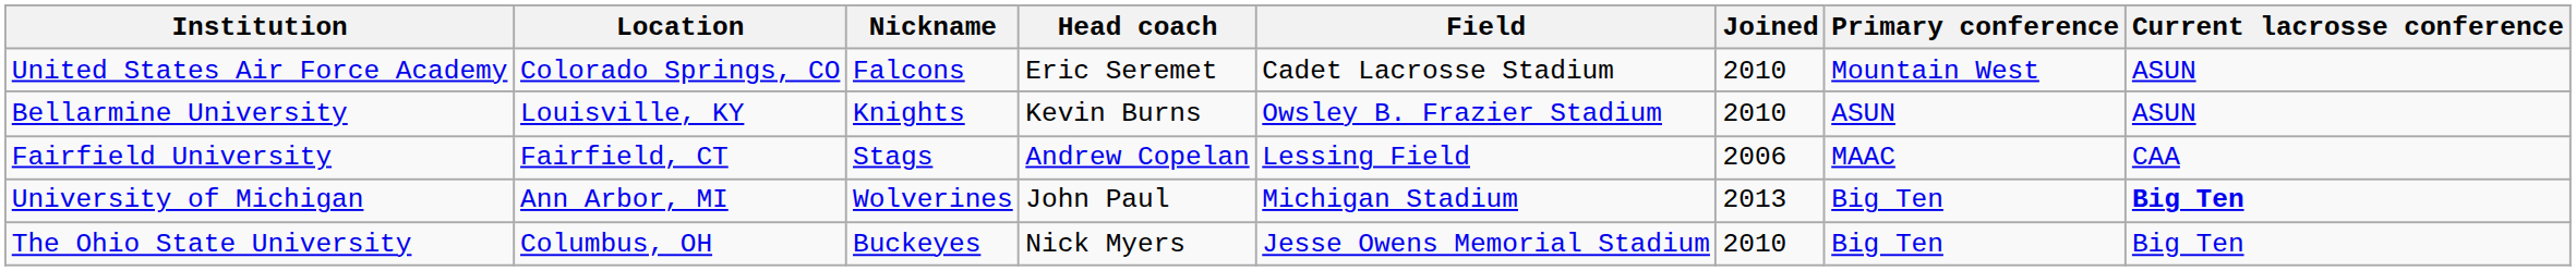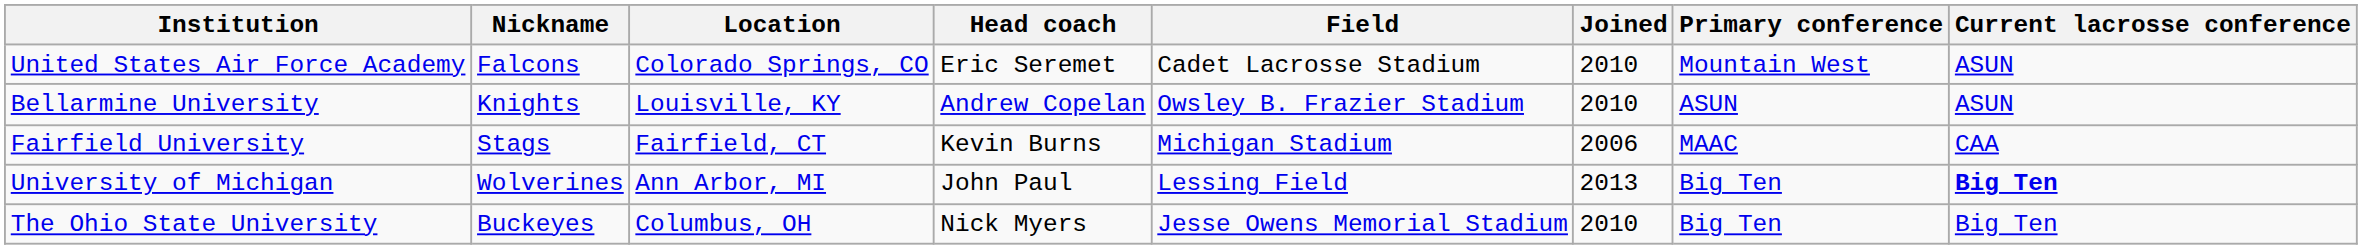 <table class= "wikitable">
 <tr>
 <th>Institution</th>
+<th>Nickname</th>
 <th>Location</th>
-<th>Nickname</th>
 <th>Head coach</th>
 <th>Field</th>
 <th>Joined</th>
 <th>Primary conference</th>
 <th>Current lacrosse conference</th>
 </tr>
 <tr>
 <td><a href='#'>United States Air Force Academy</a></td>
+<td><a href='#'>Falcons</a></td>
 <td><a href='#'>Colorado Springs, CO</a></td>
-<td><a href='#'>Falcons</a></td>
 <td>Eric Seremet</td>
 <td>Cadet Lacrosse Stadium</td>
 <td>2010</td>
 <td><a href='#'>Mountain West</a></td>
 <td><a href='#'>ASUN</a></td>
 </tr>
 <tr>
 <td><a href='#'>Bellarmine University</a></td>
+<td><a href='#'>Knights</a></td>
 <td><a href='#'>Louisville, KY</a></td>
-<td><a href='#'>Knights</a></td>
-<td>Kevin Burns</td>
+<td><a href='#'>Andrew Copelan</a></td>
 <td><a href='#'>Owsley B. Frazier Stadium</a></td>
 <td>2010</td>
 <td><a href='#'>ASUN</a></td>
 <td><a href='#'>ASUN</a></td>
 </tr>
 <tr>
 <td><a href='#'>Fairfield University</a></td>
+<td><a href='#'>Stags</a></td>
 <td><a href='#'>Fairfield, CT</a></td>
-<td><a href='#'>Stags</a></td>
-<td><a href='#'>Andrew Copelan</a></td>
-<td><a href='#'>Lessing Field</a></td>
+<td>Kevin Burns</td>
+<td><a href='#'>Michigan Stadium</a></td>
 <td>2006</td>
 <td><a href='#'>MAAC</a></td>
 <td><a href='#'>CAA</a></td>
 </tr>
 <tr>
 <td><a href='#'>University of Michigan</a></td>
+<td><a href='#'>Wolverines</a></td>
 <td><a href='#'>Ann Arbor, MI</a></td>
-<td><a href='#'>Wolverines</a></td>
 <td>John Paul</td>
-<td><a href='#'>Michigan Stadium</a></td>
+<td><a href='#'>Lessing Field</a></td>
 <td>2013</td>
 <td><a href='#'>Big Ten</a></td>
 <td><strong><a href='#'>Big Ten</a></strong></td>
 </tr>
 <tr>
 <td><a href='#'>The Ohio State University</a></td>
+<td><a href='#'>Buckeyes</a></td>
 <td><a href='#'>Columbus, OH</a></td>
-<td><a href='#'>Buckeyes</a></td>
 <td>Nick Myers</td>
 <td><a href='#'>Jesse Owens Memorial Stadium</a></td>
 <td>2010</td>
 <td><a href='#'>Big Ten</a></td>
 <td><a href='#'>Big Ten</a></td>
 </tr>
 </table>
